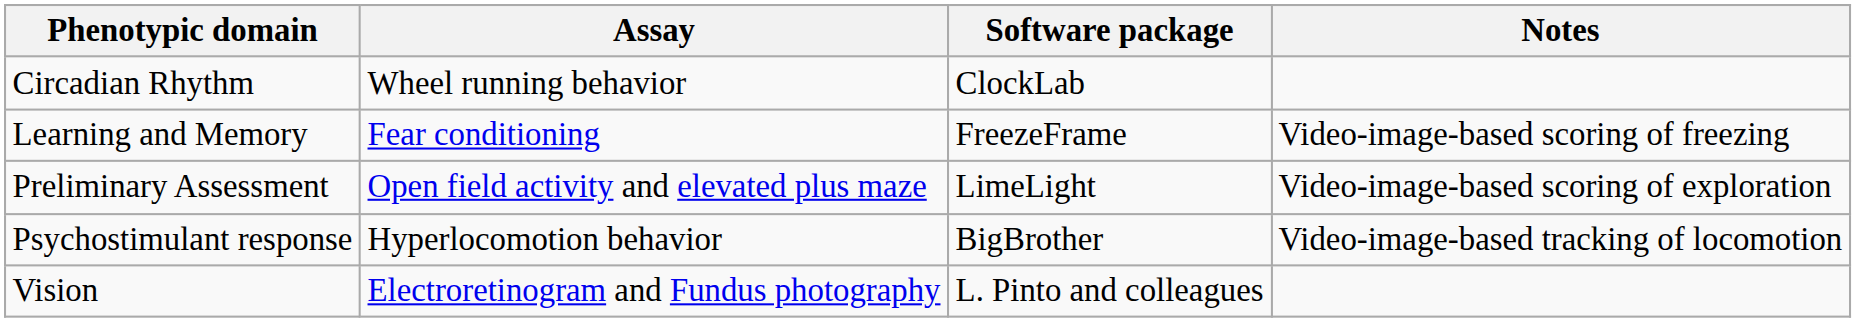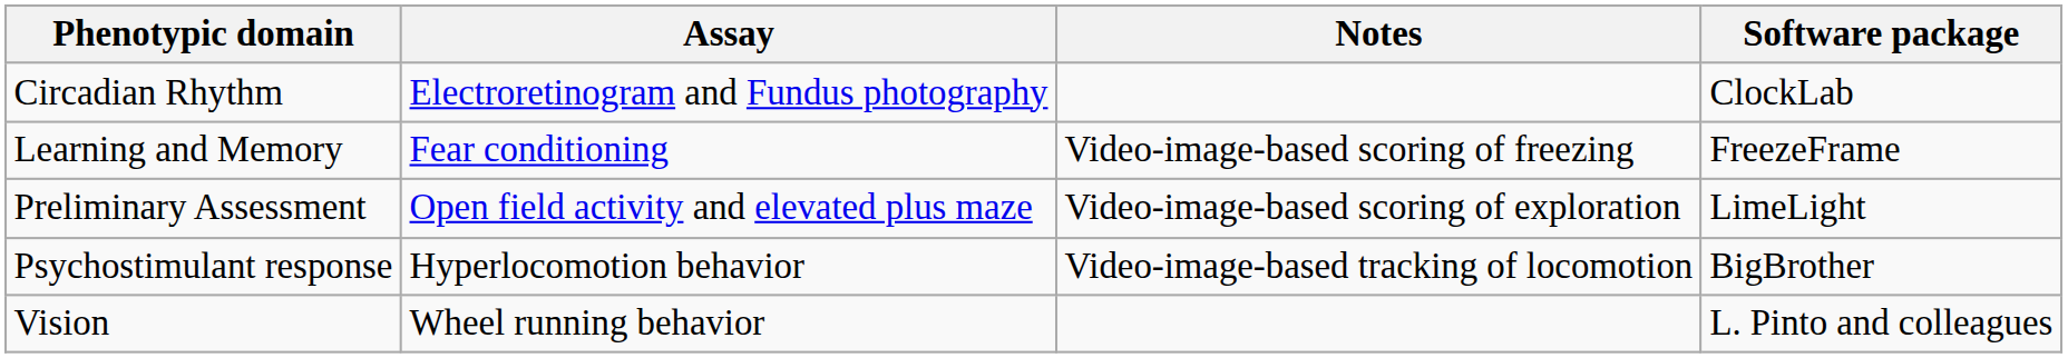 <table class="wikitable">
 <tr>
 <th>Phenotypic domain</th>
 <th>Assay</th>
+<th>Notes</th>
 <th>Software package</th>
-<th>Notes</th>
 </tr>
 <tr>
 <td>Circadian Rhythm</td>
-<td>Wheel running behavior</td>
+<td><a href='#'>Electroretinogram</a> and <a href='#'>Fundus photography</a></td>
+<td></td>
 <td>ClockLab</td>
-<td></td>
 </tr>
 <tr>
 <td>Learning and Memory</td>
 <td><a href='#'>Fear conditioning</a></td>
+<td>Video-image-based scoring of freezing</td>
 <td>FreezeFrame</td>
-<td>Video-image-based scoring of freezing</td>
 </tr>
 <tr>
 <td>Preliminary Assessment</td>
 <td><a href='#'>Open field activity</a> and <a href='#'>elevated plus maze</a></td>
+<td>Video-image-based scoring of exploration</td>
 <td>LimeLight</td>
-<td>Video-image-based scoring of exploration</td>
 </tr>
 <tr>
 <td>Psychostimulant response</td>
 <td>Hyperlocomotion behavior</td>
+<td>Video-image-based tracking of locomotion</td>
 <td>BigBrother</td>
-<td>Video-image-based tracking of locomotion</td>
 </tr>
 <tr>
 <td>Vision</td>
-<td><a href='#'>Electroretinogram</a> and <a href='#'>Fundus photography</a></td>
+<td>Wheel running behavior</td>
+<td></td>
 <td>L. Pinto and colleagues</td>
-<td></td>
 </tr>
 </table>
